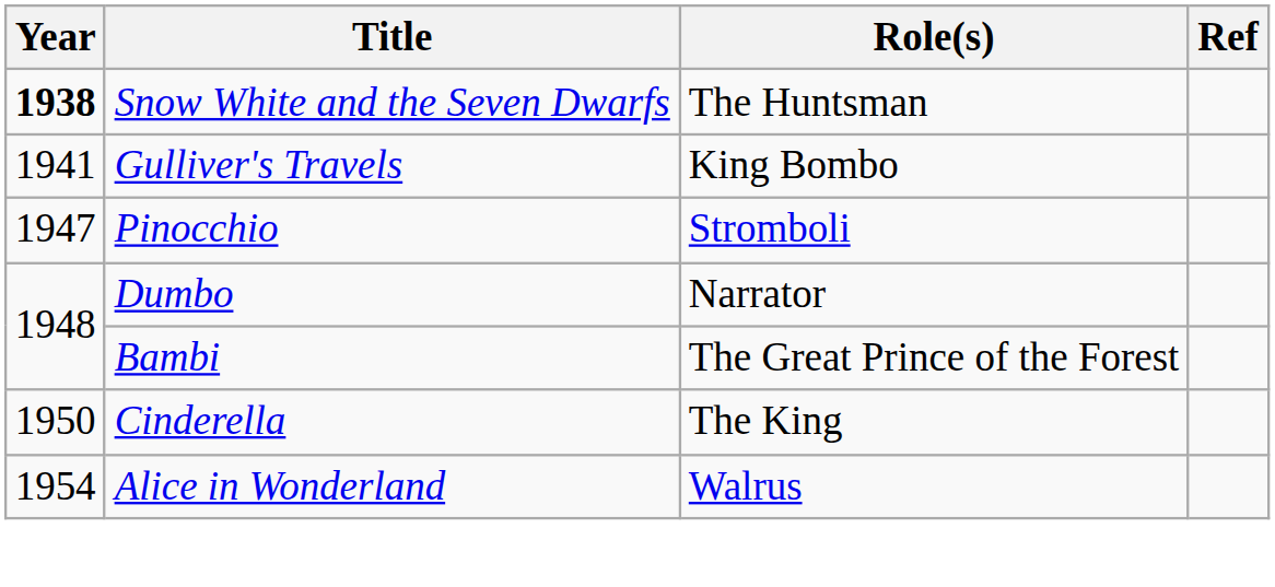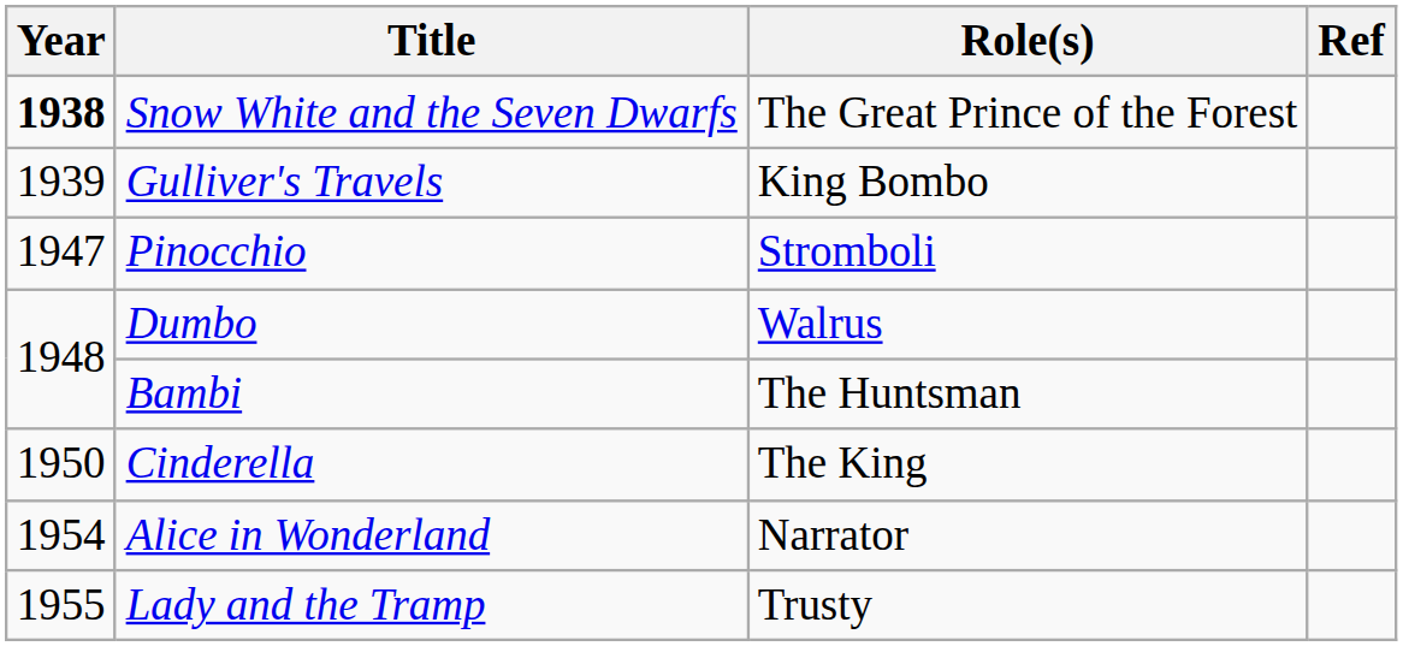 <table class="wikitable plainrowheaders sortable">
 <tr>
 <th scope="col">Year</th>
 <th scope="col">Title</th>
 <th scope="col">Role(s)</th>
 <th scope="col" class="unsortable">Ref</th>
 </tr>
 <tr>
 <td><strong>1938</strong></td>
 <td><em><a href='#'>Snow White and the Seven Dwarfs</a></em></td>
-<td>The Huntsman</td>
+<td>The Great Prince of the Forest</td>
 <td></td>
 </tr>
 <tr>
-<td>1941</td>
+<td>1939</td>
 <td><em><a href='#'>Gulliver's Travels</a></em></td>
 <td>King Bombo</td>
 <td></td>
 </tr>
 <tr>
 <td>1947</td>
 <td><em><a href='#'>Pinocchio</a></em></td>
 <td><a href='#'>Stromboli</a></td>
 <td></td>
 </tr>
 <tr>
 <td rowspan=2>1948</td>
 <td><em><a href='#'>Dumbo</a></em></td>
-<td>Narrator</td>
+<td><a href='#'>Walrus</a></td>
 <td></td>
 </tr>
 <tr>
 <td><em><a href='#'>Bambi</a></em></td>
-<td>The Great Prince of the Forest</td>
+<td>The Huntsman</td>
 <td></td>
 </tr>
 <tr>
 <td>1950</td>
 <td><em><a href='#'>Cinderella</a></em></td>
 <td>The King</td>
 <td></td>
 </tr>
 <tr>
 <td>1954</td>
 <td><em><a href='#'>Alice in Wonderland</a></em></td>
-<td><a href='#'>Walrus</a></td>
+<td>Narrator</td>
+<td></td>
+</tr>
+<tr>
+<td>1955</td>
+<td><em><a href='#'>Lady and the Tramp</a></em></td>
+<td>Trusty</td>
 <td></td>
 </tr>
 </table>
